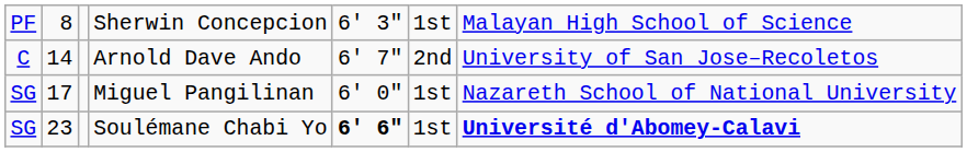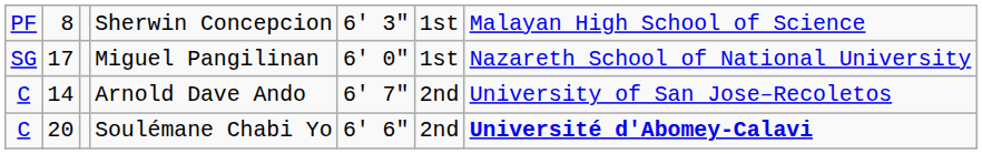 <table class=wikitable>
 <tr>
 <td align=center><a href='#'>PF</a></td>
 <td align=right>8</td>
 <td></td>
 <td>Sherwin Concepcion</td>
 <td>6' 3"</td>
 <td>1st</td>
 <td><a href='#'>Malayan High School of Science</a></td>
 </tr>
 <tr>
+<td align=center><a href='#'>SG</a></td>
+<td align=right>17</td>
+<td></td>
+<td>Miguel Pangilinan</td>
+<td>6' 0"</td>
+<td>1st</td>
+<td><a href='#'>Nazareth School of National University</a></td>
+</tr>
+<tr>
 <td align=center><a href='#'>C</a></td>
 <td align=right>14</td>
 <td></td>
 <td>Arnold Dave Ando</td>
 <td>6' 7"</td>
 <td>2nd</td>
 <td><a href='#'>University of San Jose–Recoletos</a></td>
 </tr>
 <tr>
-<td align=center><a href='#'>SG</a></td>
-<td align=right>17</td>
-<td></td>
-<td>Miguel Pangilinan</td>
-<td>6' 0"</td>
-<td>1st</td>
-<td><a href='#'>Nazareth School of National University</a></td>
-</tr>
-<tr>
-<td align=center><a href='#'>SG</a></td>
-<td align=right>23</td>
+<td align=center><a href='#'>C</a></td>
+<td align=right>20</td>
 <td></td>
 <td>Soulémane Chabi Yo</td>
-<td><strong>6' 6"</strong></td>
-<td>1st</td>
+<td>6' 6"</td>
+<td>2nd</td>
 <td><strong><a href='#'>Université d'Abomey-Calavi</a></strong></td>
 </tr>
 </table>
